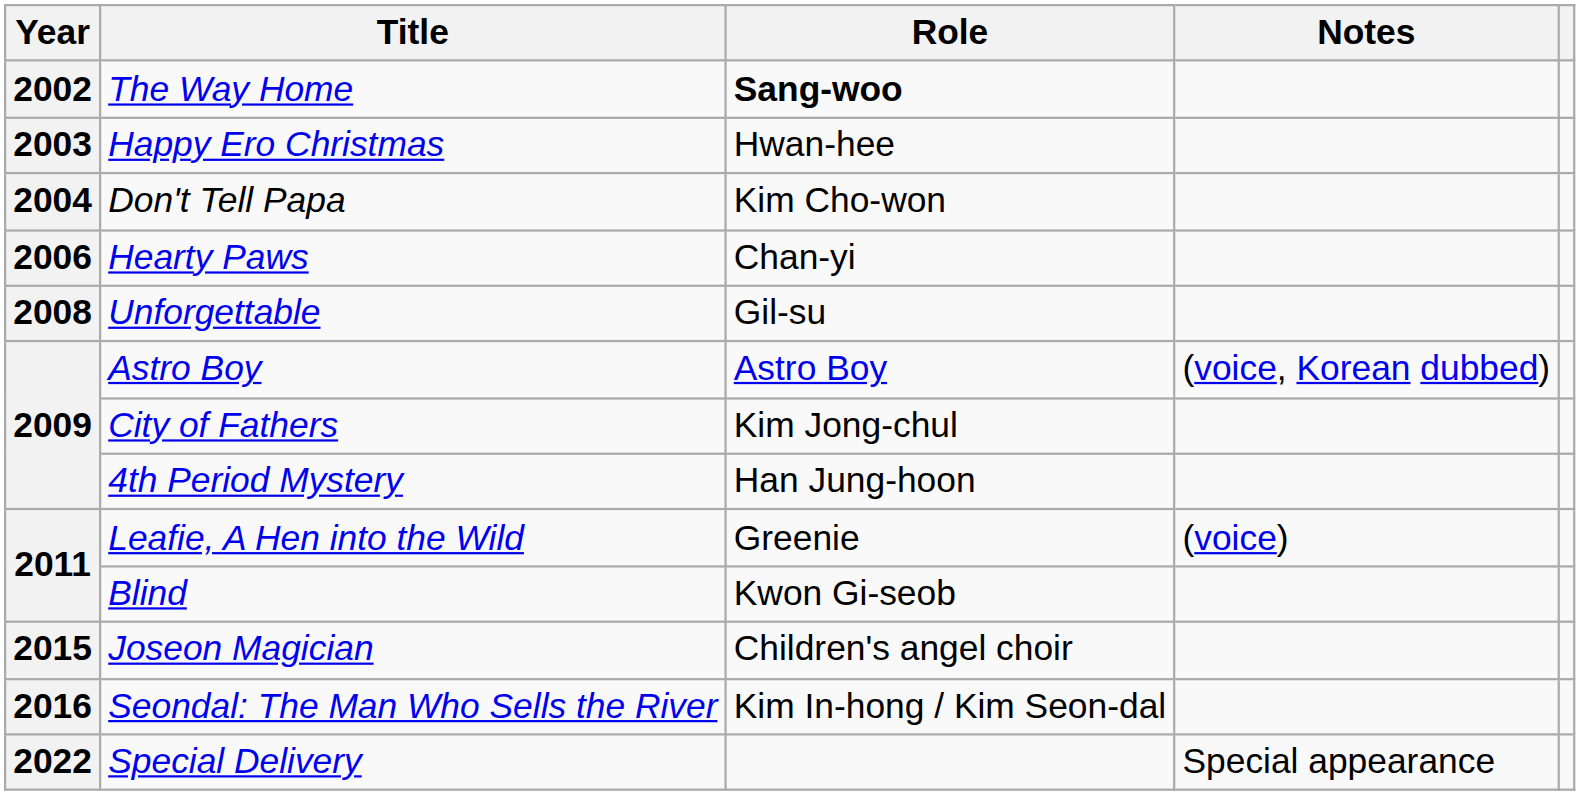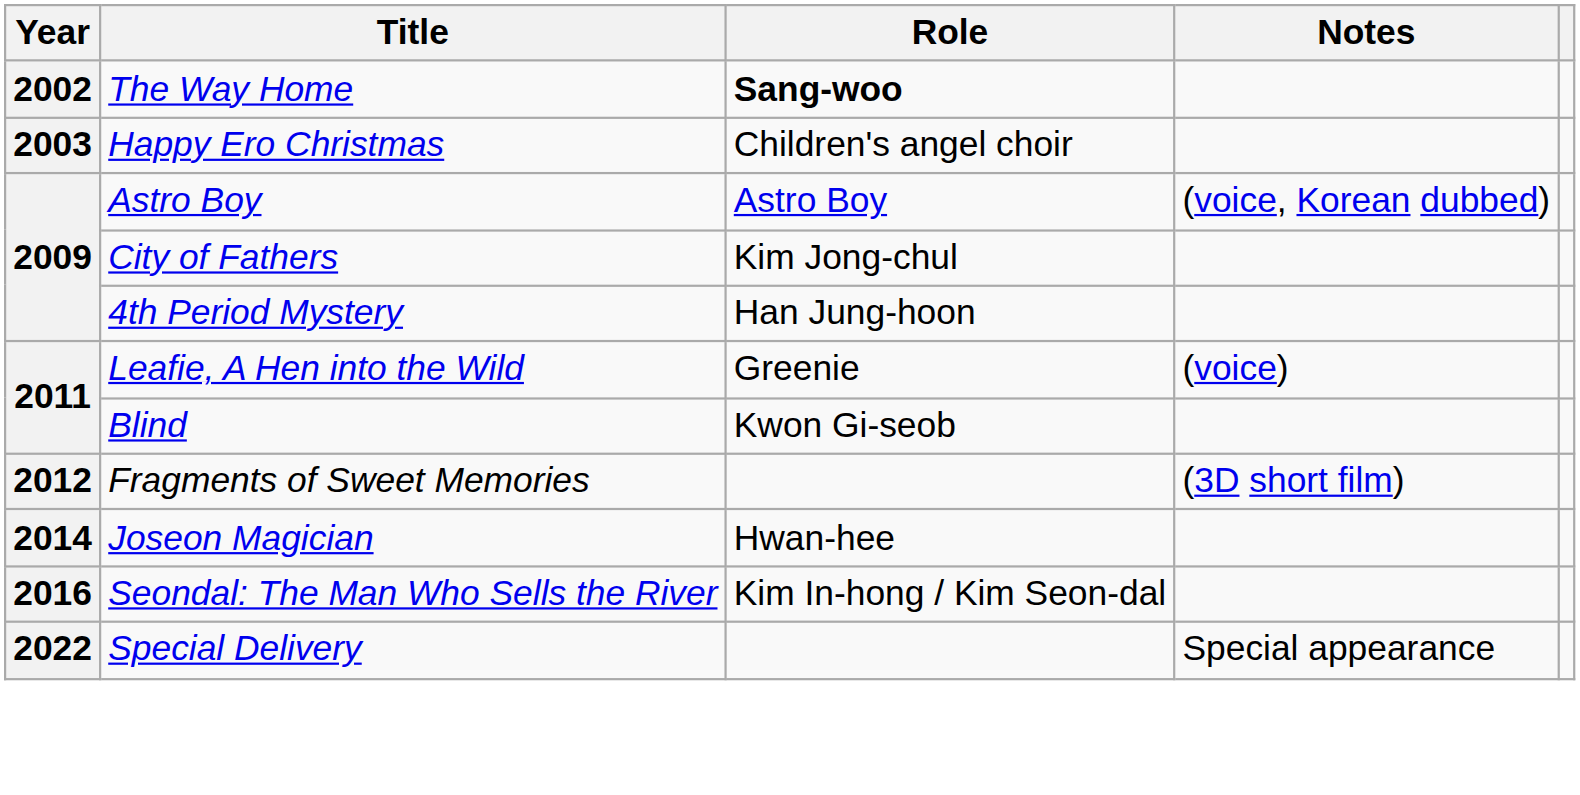 <table class="wikitable plainrowheaders sortable">
 <tr>
 <th scope="col">Year</th>
 <th scope="col">Title</th>
 <th scope="col">Role</th>
 <th scope="col">Notes</th>
 <th scope="col" class="unsortable"></th>
 </tr>
 <tr>
 <th scope="row">2002</th>
 <td><em><a href='#'>The Way Home</a></em></td>
 <td><strong>Sang-woo</strong></td>
 <td></td>
 <td style="text-align:center"></td>
 </tr>
 <tr>
 <th scope="row">2003</th>
 <td><em><a href='#'>Happy Ero Christmas</a></em></td>
-<td>Hwan-hee</td>
-<td></td>
-<td style="text-align:center"></td>
-</tr>
-<tr>
-<th scope="row">2004</th>
-<td><em>Don't Tell Papa</em></td>
-<td>Kim Cho-won</td>
-<td></td>
-<td style="text-align:center"></td>
-</tr>
-<tr>
-<th scope="row">2006</th>
-<td><em><a href='#'>Hearty Paws</a></em></td>
-<td>Chan-yi</td>
-<td></td>
-<td style="text-align:center"></td>
-</tr>
-<tr>
-<th scope="row">2008</th>
-<td><em><a href='#'>Unforgettable</a></em></td>
-<td>Gil-su</td>
+<td>Children's angel choir</td>
 <td></td>
 <td style="text-align:center"></td>
 </tr>
 <tr>
 <th scope="row" rowspan="3">2009</th>
 <td><em><a href='#'>Astro Boy</a></em></td>
 <td><a href='#'>Astro Boy</a></td>
 <td>(<a href='#'>voice</a>, <a href='#'>Korean</a> <a href='#'>dubbed</a>)</td>
 <td style="text-align:center"></td>
 </tr>
 <tr>
 <td><em><a href='#'>City of Fathers</a></em></td>
 <td>Kim Jong-chul</td>
 <td></td>
 <td style="text-align:center"></td>
 </tr>
 <tr>
 <td><em><a href='#'>4th Period Mystery</a></em></td>
 <td>Han Jung-hoon</td>
 <td></td>
 <td style="text-align:center"></td>
 </tr>
 <tr>
 <th scope="row" rowspan="2">2011</th>
 <td><em><a href='#'>Leafie, A Hen into the Wild</a></em></td>
 <td>Greenie</td>
 <td>(<a href='#'>voice</a>)</td>
 <td style="text-align:center"></td>
 </tr>
 <tr>
 <td><em><a href='#'>Blind</a></em></td>
 <td>Kwon Gi-seob</td>
 <td></td>
 <td style="text-align:center"></td>
 </tr>
 <tr>
-<th scope="row">2015</th>
+<th scope="row">2012</th>
+<td><em>Fragments of Sweet Memories</em></td>
+<td></td>
+<td>(<a href='#'>3D</a> <a href='#'>short film</a>)</td>
+<td style="text-align:center"></td>
+</tr>
+<tr>
+<th scope="row">2014</th>
 <td><em><a href='#'>Joseon Magician</a></em></td>
-<td>Children's angel choir</td>
+<td>Hwan-hee</td>
 <td></td>
 <td style="text-align:center"></td>
 </tr>
 <tr>
 <th scope="row">2016</th>
 <td><em><a href='#'>Seondal: The Man Who Sells the River</a></em></td>
 <td>Kim In-hong / Kim Seon-dal</td>
 <td></td>
 <td style="text-align:center"></td>
 </tr>
 <tr>
 <th scope="row">2022</th>
 <td><em><a href='#'>Special Delivery</a></em></td>
 <td></td>
 <td>Special appearance</td>
 <td style="text-align:center"></td>
 </tr>
 </table>
